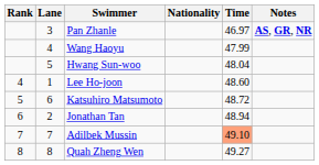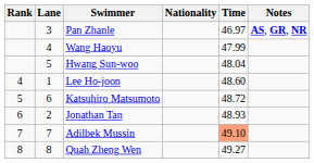 <table class="wikitable sortable" style="text-align:center">
 <tr>
 <th>Rank</th>
 <th>Lane</th>
 <th>Swimmer</th>
 <th>Nationality</th>
 <th>Time</th>
 <th>Notes</th>
 </tr>
 <tr>
 <td></td>
 <td>3</td>
 <td align=left><a href='#'>Pan Zhanle</a></td>
 <td align=left></td>
 <td>46.97</td>
 <td><strong><a href='#'>AS</a></strong>, <strong><a href='#'>GR</a></strong>, <strong><a href='#'>NR</a></strong></td>
 </tr>
 <tr>
 <td></td>
 <td>4</td>
 <td align=left><a href='#'>Wang Haoyu</a></td>
 <td align=left></td>
 <td>47.99</td>
 <td></td>
 </tr>
 <tr>
 <td></td>
 <td>5</td>
 <td align=left><a href='#'>Hwang Sun-woo</a></td>
 <td align=left></td>
 <td>48.04</td>
 <td></td>
 </tr>
 <tr>
 <td>4</td>
 <td>1</td>
 <td align=left><a href='#'>Lee Ho-joon</a></td>
 <td align=left></td>
 <td>48.60</td>
 <td></td>
 </tr>
 <tr>
 <td>5</td>
 <td>6</td>
 <td align=left><a href='#'>Katsuhiro Matsumoto</a></td>
 <td align=left></td>
 <td>48.72</td>
 <td></td>
 </tr>
 <tr>
 <td>6</td>
 <td>2</td>
 <td align=left><a href='#'>Jonathan Tan</a></td>
 <td align=left></td>
-<td>48.94</td>
+<td>48.93</td>
 <td></td>
 </tr>
 <tr>
 <td>7</td>
 <td>7</td>
 <td align=left><a href='#'>Adilbek Mussin</a></td>
 <td align=left></td>
 <td style="background: lightsalmon;">49.10</td>
 <td></td>
 </tr>
 <tr>
 <td>8</td>
 <td>8</td>
 <td align=left><a href='#'>Quah Zheng Wen</a></td>
 <td align=left></td>
 <td>49.27</td>
 <td></td>
 </tr>
 </table>
